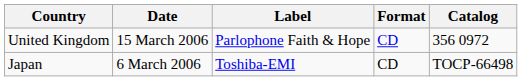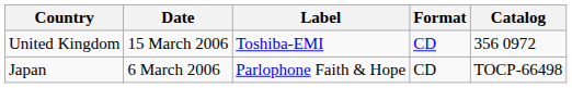 <table class="wikitable">
 <tr>
 <th>Country</th>
 <th>Date</th>
 <th>Label</th>
 <th>Format</th>
 <th>Catalog</th>
 </tr>
 <tr>
 <td>United Kingdom</td>
 <td>15 March 2006</td>
-<td><a href='#'>Parlophone</a> Faith & Hope</td>
+<td><a href='#'>Toshiba-EMI</a></td>
 <td><a href='#'>CD</a></td>
 <td>356 0972</td>
 </tr>
 <tr>
 <td>Japan</td>
 <td>6 March 2006</td>
-<td><a href='#'>Toshiba-EMI</a></td>
+<td><a href='#'>Parlophone</a> Faith & Hope</td>
 <td>CD</td>
 <td>TOCP-66498</td>
 </tr>
 </table>
